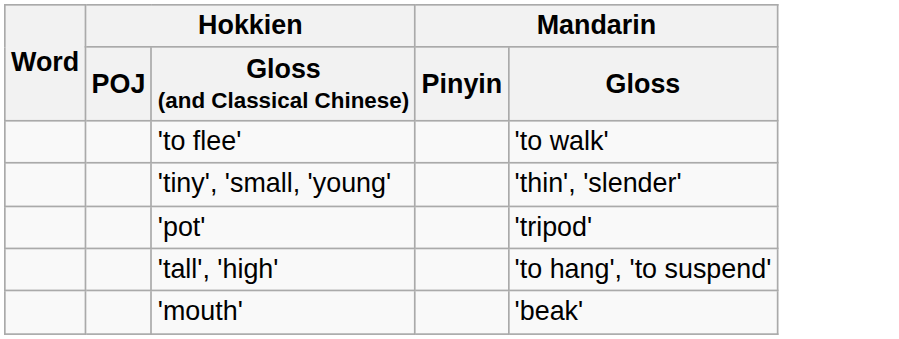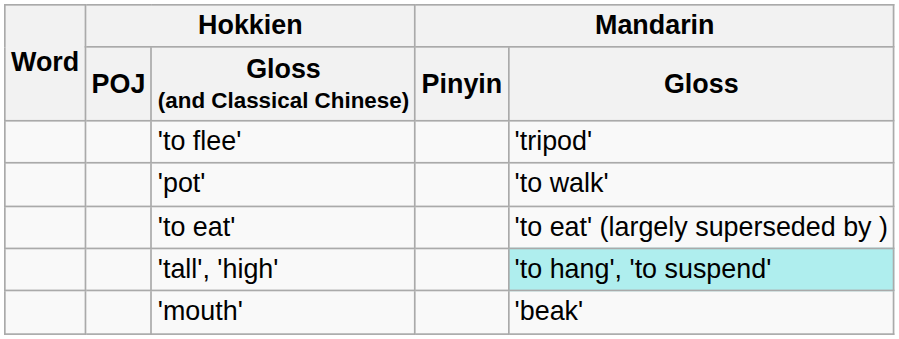 <table class="wikitable">
 <tr>
 <th rowspan=2>Word</th>
 <th colspan=2>Hokkien</th>
 <th colspan=2>Mandarin</th>
 </tr>
 <tr>
 <th>POJ</th>
 <th>Gloss<br><small>(and Classical Chinese)</small></th>
 <th>Pinyin</th>
 <th>Gloss</th>
 </tr>
 <tr>
 <td></td>
 <td></td>
 <td>'to flee'</td>
 <td></td>
-<td>'to walk'</td>
-</tr>
-<tr>
-<td></td>
-<td></td>
-<td>'tiny', 'small, 'young'</td>
-<td></td>
-<td>'thin', 'slender'</td>
+<td>'tripod'</td>
 </tr>
 <tr>
 <td></td>
 <td></td>
 <td>'pot'</td>
 <td></td>
-<td>'tripod'</td>
+<td>'to walk'</td>
+</tr>
+<tr>
+<td></td>
+<td></td>
+<td>'to eat'</td>
+<td></td>
+<td>'to eat' (largely superseded by )</td>
 </tr>
 <tr>
 <td></td>
 <td></td>
 <td>'tall', 'high'</td>
 <td></td>
-<td>'to hang', 'to suspend'</td>
+<td style="background: paleturquoise;">'to hang', 'to suspend'</td>
 </tr>
 <tr>
 <td></td>
 <td></td>
 <td>'mouth'</td>
 <td></td>
 <td>'beak'</td>
 </tr>
 </table>
